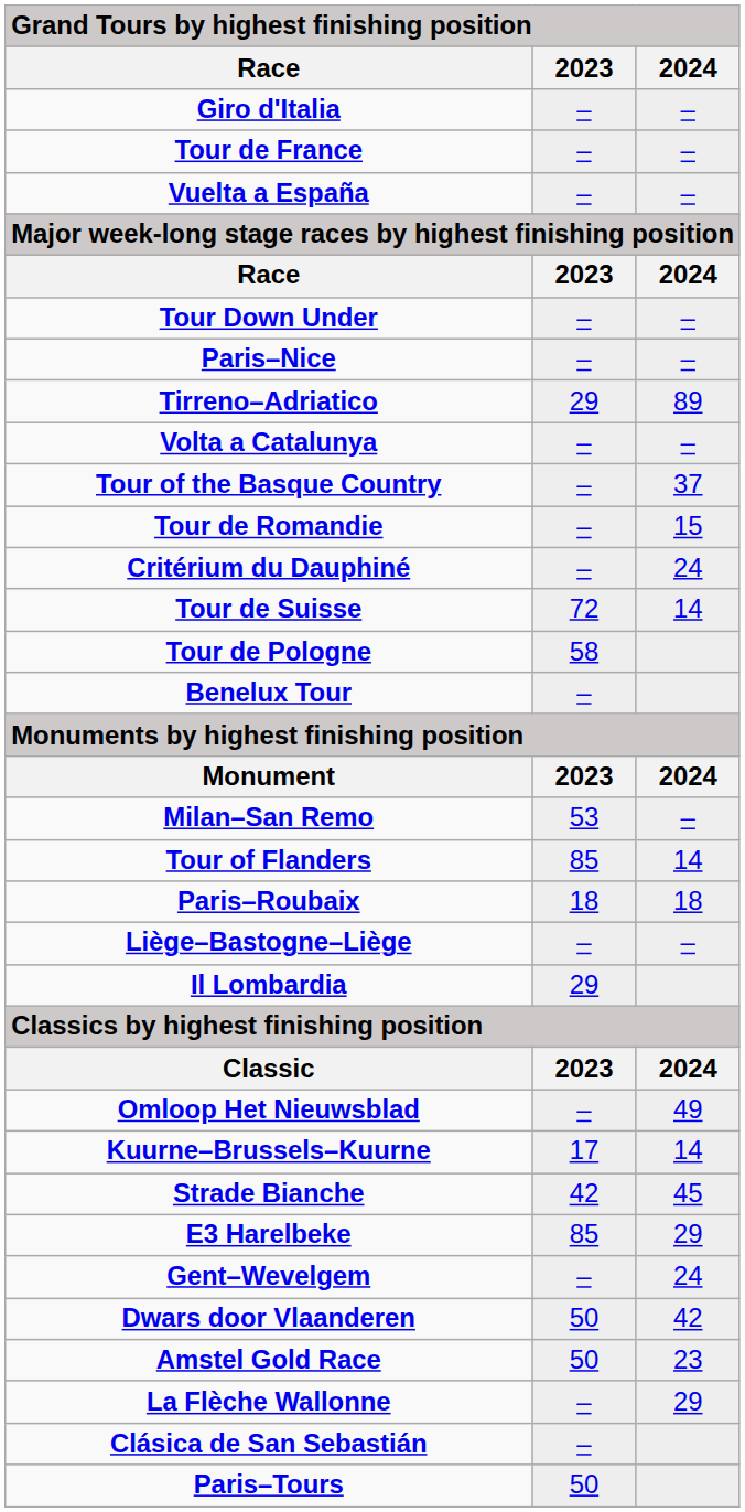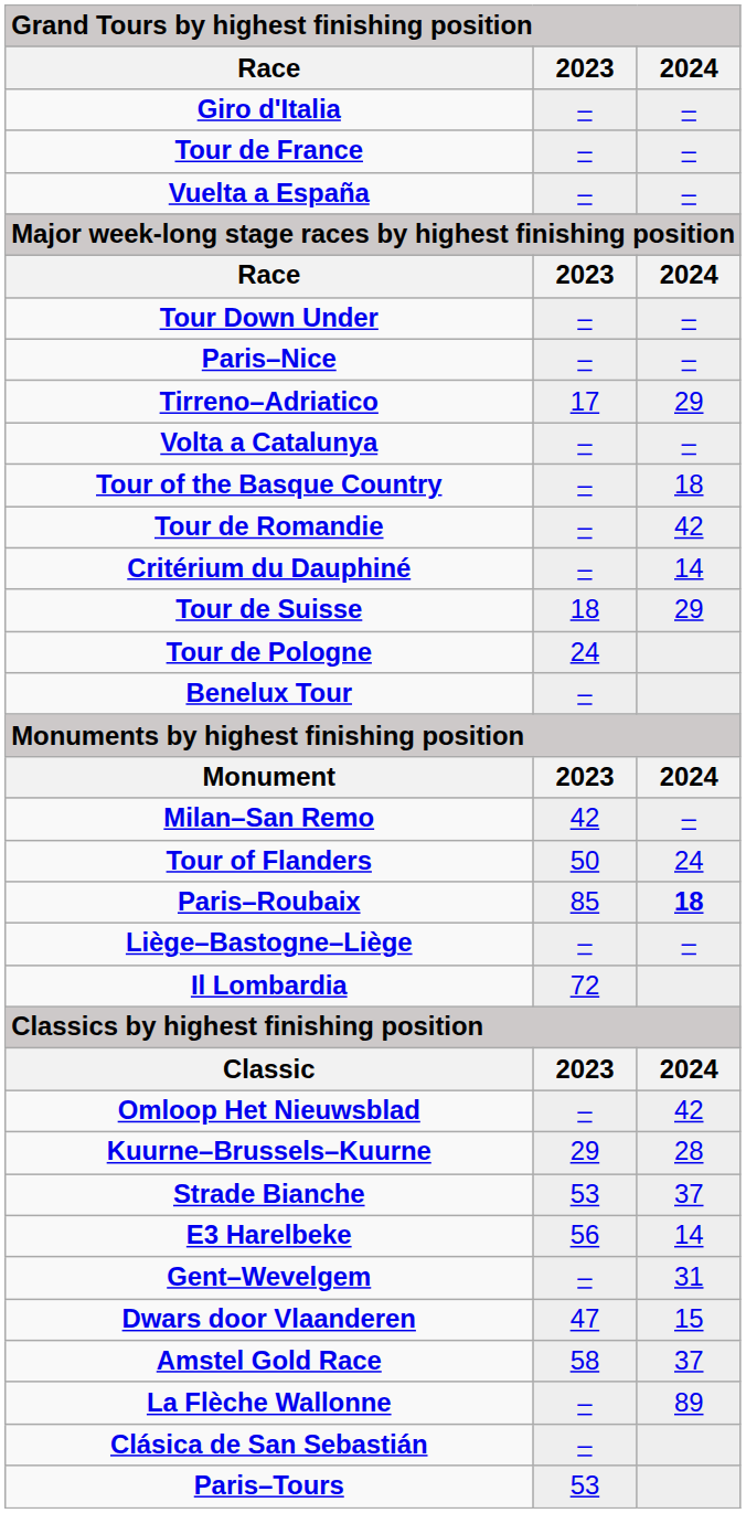 <table class="wikitable">
 <tr>
 <td colspan="33" style="background:#CDC9C9;"><strong>Grand Tours by highest finishing position</strong></td>
 </tr>
 <tr>
 <th>Race</th>
 <th>2023</th>
 <th>2024</th>
 </tr>
 <tr align="center">
 <td><strong><a href='#'>Giro d'Italia</a></strong></td>
 <td style="background:#eee;"><a href='#'>–</a></td>
 <td style="background:#eee;"><a href='#'>–</a></td>
 </tr>
 <tr align="center">
 <td><strong><a href='#'>Tour de France</a></strong></td>
 <td style="background:#eee;"><a href='#'>–</a></td>
 <td style="background:#eee;"><a href='#'>–</a></td>
 </tr>
 <tr align="center">
 <td><strong><a href='#'>Vuelta a España</a></strong></td>
 <td style="background:#eee;"><a href='#'>–</a></td>
 <td style="background:#eee;"><a href='#'>–</a></td>
 </tr>
 <tr>
 <td colspan="33" style="background:#CDC9C9;"><strong>Major week-long stage races by highest finishing position</strong></td>
 </tr>
 <tr>
 <th>Race</th>
 <th>2023</th>
 <th>2024</th>
 </tr>
 <tr align="center">
 <td><strong><a href='#'>Tour Down Under</a></strong></td>
 <td style="background:#eee;"><a href='#'>–</a></td>
 <td style="background:#eee;"><a href='#'>–</a></td>
 </tr>
 <tr align="center">
 <td><strong><a href='#'>Paris–Nice</a></strong></td>
 <td style="background:#eee;"><a href='#'>–</a></td>
 <td style="background:#eee;"><a href='#'>–</a></td>
 </tr>
 <tr align="center">
 <td><strong><a href='#'>Tirreno–Adriatico</a></strong></td>
+<td style="background:#eee;"><a href='#'>17</a></td>
 <td style="background:#eee;"><a href='#'>29</a></td>
-<td style="background:#eee;"><a href='#'>89</a></td>
 </tr>
 <tr align="center">
 <td><strong><a href='#'>Volta a Catalunya</a></strong></td>
 <td style="background:#eee;"><a href='#'>–</a></td>
 <td style="background:#eee;"><a href='#'>–</a></td>
 </tr>
 <tr align="center">
 <td><strong><a href='#'>Tour of the Basque Country</a></strong></td>
 <td style="background:#eee;"><a href='#'>–</a></td>
-<td style="background:#eee;"><a href='#'>37</a></td>
+<td style="background:#eee;"><a href='#'>18</a></td>
 </tr>
 <tr align="center">
 <td><strong><a href='#'>Tour de Romandie</a></strong></td>
 <td style="background:#eee;"><a href='#'>–</a></td>
-<td style="background:#eee;"><a href='#'>15</a></td>
+<td style="background:#eee;"><a href='#'>42</a></td>
 </tr>
 <tr align="center">
 <td><strong><a href='#'>Critérium du Dauphiné</a></strong></td>
 <td style="background:#eee;"><a href='#'>–</a></td>
-<td style="background:#eee;"><a href='#'>24</a></td>
+<td style="background:#eee;"><a href='#'>14</a></td>
 </tr>
 <tr align="center">
 <td><strong><a href='#'>Tour de Suisse</a></strong></td>
-<td style="background:#eee;"><a href='#'>72</a></td>
-<td style="background:#eee;"><a href='#'>14</a></td>
+<td style="background:#eee;"><a href='#'>18</a></td>
+<td style="background:#eee;"><a href='#'>29</a></td>
 </tr>
 <tr align="center">
 <td><strong><a href='#'>Tour de Pologne</a></strong></td>
-<td style="background:#eee;"><a href='#'>58</a></td>
+<td style="background:#eee;"><a href='#'>24</a></td>
 <td style="background:#eee;"><a href='#'></a></td>
 </tr>
 <tr align="center">
 <td><strong><a href='#'>Benelux Tour</a></strong></td>
 <td style="background:#eee;"><a href='#'>–</a></td>
 <td style="background:#eee;"><a href='#'></a></td>
 </tr>
 <tr>
 <td colspan="33" style="background:#CDC9C9;"><strong>Monuments by highest finishing position</strong></td>
 </tr>
 <tr>
 <th>Monument</th>
 <th>2023</th>
 <th>2024</th>
 </tr>
 <tr align="center">
 <td><strong><a href='#'>Milan–San Remo</a></strong></td>
-<td style="background:#eee;"><a href='#'>53</a></td>
+<td style="background:#eee;"><a href='#'>42</a></td>
 <td style="background:#eee;"><a href='#'>–</a></td>
 </tr>
 <tr align="center">
 <td><strong><a href='#'>Tour of Flanders</a></strong></td>
-<td style="background:#eee;"><a href='#'>85</a></td>
-<td style="background:#eee;"><a href='#'>14</a></td>
+<td style="background:#eee;"><a href='#'>50</a></td>
+<td style="background:#eee;"><a href='#'>24</a></td>
 </tr>
 <tr align="center">
 <td><strong><a href='#'>Paris–Roubaix</a></strong></td>
-<td style="background:#eee;"><a href='#'>18</a></td>
-<td style="background:#eee;"><a href='#'>18</a></td>
+<td style="background:#eee;"><a href='#'>85</a></td>
+<td style="background:#eee;"><strong><a href='#'>18</a></strong></td>
 </tr>
 <tr align="center">
 <td><strong><a href='#'>Liège–Bastogne–Liège</a></strong></td>
 <td style="background:#eee;"><a href='#'>–</a></td>
 <td style="background:#eee;"><a href='#'>–</a></td>
 </tr>
 <tr align="center">
 <td><strong><a href='#'>Il Lombardia</a></strong></td>
-<td style="background:#eee;"><a href='#'>29</a></td>
+<td style="background:#eee;"><a href='#'>72</a></td>
 <td style="background:#eee;"><a href='#'></a></td>
 </tr>
 <tr>
 <td colspan="33" style="background:#CDC9C9;"><strong>Classics by highest finishing position</strong></td>
 </tr>
 <tr>
 <th>Classic</th>
 <th>2023</th>
 <th>2024</th>
 </tr>
 <tr align="center">
 <td><strong><a href='#'>Omloop Het Nieuwsblad</a></strong></td>
 <td style="background:#eee;"><a href='#'>–</a></td>
-<td style="background:#eee;"><a href='#'>49</a></td>
+<td style="background:#eee;"><a href='#'>42</a></td>
 </tr>
 <tr align="center">
 <td><strong><a href='#'>Kuurne–Brussels–Kuurne</a></strong></td>
-<td style="background:#eee;"><a href='#'>17</a></td>
-<td style="background:#eee;"><a href='#'>14</a></td>
+<td style="background:#eee;"><a href='#'>29</a></td>
+<td style="background:#eee;"><a href='#'>28</a></td>
 </tr>
 <tr align="center">
 <td><strong><a href='#'>Strade Bianche</a></strong></td>
-<td style="background:#eee;"><a href='#'>42</a></td>
-<td style="background:#eee;"><a href='#'>45</a></td>
+<td style="background:#eee;"><a href='#'>53</a></td>
+<td style="background:#eee;"><a href='#'>37</a></td>
 </tr>
 <tr align="center">
 <td><strong><a href='#'>E3 Harelbeke</a></strong></td>
-<td style="background:#eee;"><a href='#'>85</a></td>
-<td style="background:#eee;"><a href='#'>29</a></td>
+<td style="background:#eee;"><a href='#'>56</a></td>
+<td style="background:#eee;"><a href='#'>14</a></td>
 </tr>
 <tr align="center">
 <td><strong><a href='#'>Gent–Wevelgem</a></strong></td>
 <td style="background:#eee;"><a href='#'>–</a></td>
-<td style="background:#eee;"><a href='#'>24</a></td>
+<td style="background:#eee;"><a href='#'>31</a></td>
 </tr>
 <tr align="center">
 <td><strong><a href='#'>Dwars door Vlaanderen</a></strong></td>
-<td style="background:#eee;"><a href='#'>50</a></td>
-<td style="background:#eee;"><a href='#'>42</a></td>
+<td style="background:#eee;"><a href='#'>47</a></td>
+<td style="background:#eee;"><a href='#'>15</a></td>
 </tr>
 <tr align="center">
 <td><strong><a href='#'>Amstel Gold Race</a></strong></td>
-<td style="background:#eee;"><a href='#'>50</a></td>
-<td style="background:#eee;"><a href='#'>23</a></td>
+<td style="background:#eee;"><a href='#'>58</a></td>
+<td style="background:#eee;"><a href='#'>37</a></td>
 </tr>
 <tr align="center">
 <td><strong><a href='#'>La Flèche Wallonne</a></strong></td>
 <td style="background:#eee;"><a href='#'>–</a></td>
-<td style="background:#eee;"><a href='#'>29</a></td>
+<td style="background:#eee;"><a href='#'>89</a></td>
 </tr>
 <tr align="center">
 <td><strong><a href='#'>Clásica de San Sebastián</a></strong></td>
 <td style="background:#eee;"><a href='#'>–</a></td>
 <td style="background:#eee;"><a href='#'></a></td>
 </tr>
 <tr align="center">
 <td><strong><a href='#'>Paris–Tours</a></strong></td>
-<td style="background:#eee;"><a href='#'>50</a></td>
+<td style="background:#eee;"><a href='#'>53</a></td>
 <td style="background:#eee;"><a href='#'></a></td>
 </tr>
 </table>
